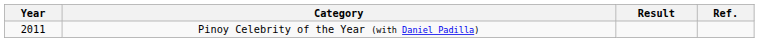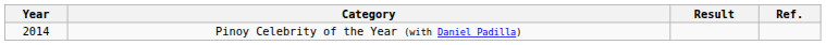 <table class="wikitable sortable"  style="text-align:center; width:60%;">
 <tr>
 <th>Year</th>
 <th>Category</th>
 <th>Result</th>
 <th>Ref.</th>
 </tr>
 <tr>
-<td>2011</td>
+<td>2014</td>
 <td style="text-align:center">Pinoy Celebrity of the Year <small>(with <a href='#'>Daniel Padilla</a>)</small></td>
 <td></td>
 <td style="text-align:center;"></td>
 </tr>
 </table>
